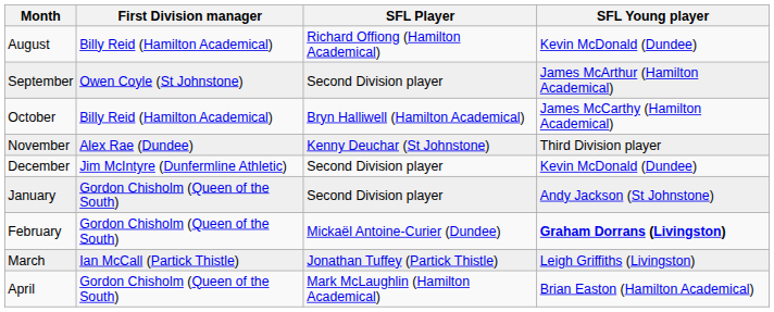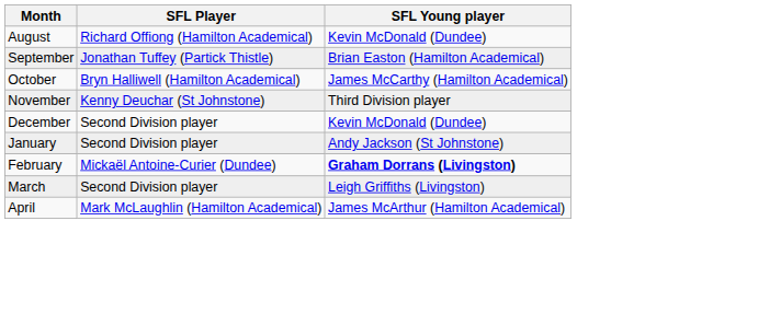 <table class="wikitable" style="font-size:95%">
 <tr>
 <th>Month</th>
-<th>First Division manager</th>
 <th>SFL Player</th>
 <th>SFL Young player</th>
 </tr>
 <tr>
 <td>August</td>
-<td> <a href='#'>Billy Reid</a> (<a href='#'>Hamilton Academical</a>)</td>
 <td> <a href='#'>Richard Offiong</a> (<a href='#'>Hamilton Academical</a>)</td>
 <td> <a href='#'>Kevin McDonald</a> (<a href='#'>Dundee</a>)</td>
 </tr>
 <tr bgcolor="#EFEFEF">
 <td>September</td>
-<td> <a href='#'>Owen Coyle</a> (<a href='#'>St Johnstone</a>)</td>
-<td>Second Division player</td>
-<td>  <a href='#'>James McArthur</a> (<a href='#'>Hamilton Academical</a>)</td>
+<td> <a href='#'>Jonathan Tuffey</a> (<a href='#'>Partick Thistle</a>)</td>
+<td> <a href='#'>Brian Easton</a> (<a href='#'>Hamilton Academical</a>)</td>
 </tr>
 <tr>
 <td>October</td>
-<td> <a href='#'>Billy Reid</a> (<a href='#'>Hamilton Academical</a>)</td>
 <td> <a href='#'>Bryn Halliwell</a> (<a href='#'>Hamilton Academical</a>)</td>
 <td> <a href='#'>James McCarthy</a> (<a href='#'>Hamilton Academical</a>)</td>
 </tr>
 <tr bgcolor="#EFEFEF">
 <td>November</td>
-<td> <a href='#'>Alex Rae</a> (<a href='#'>Dundee</a>)</td>
 <td> <a href='#'>Kenny Deuchar</a> (<a href='#'>St Johnstone</a>)</td>
 <td>Third Division player</td>
 </tr>
 <tr>
 <td>December</td>
-<td> <a href='#'>Jim McIntyre</a> (<a href='#'>Dunfermline Athletic</a>)</td>
 <td>Second Division player</td>
 <td> <a href='#'>Kevin McDonald</a> (<a href='#'>Dundee</a>)</td>
 </tr>
 <tr bgcolor="#EFEFEF">
 <td>January</td>
-<td> <a href='#'>Gordon Chisholm</a> (<a href='#'>Queen of the South</a>)</td>
 <td>Second Division player</td>
 <td> <a href='#'>Andy Jackson</a> (<a href='#'>St Johnstone</a>)</td>
 </tr>
 <tr>
 <td>February</td>
-<td> <a href='#'>Gordon Chisholm</a> (<a href='#'>Queen of the South</a>)</td>
 <td> <a href='#'>Mickaël Antoine-Curier</a> (<a href='#'>Dundee</a>)</td>
 <td><strong> <a href='#'>Graham Dorrans</a> (<a href='#'>Livingston</a>)</strong></td>
 </tr>
 <tr bgcolor="#EFEFEF">
 <td>March</td>
-<td> <a href='#'>Ian McCall</a> (<a href='#'>Partick Thistle</a>)</td>
-<td> <a href='#'>Jonathan Tuffey</a> (<a href='#'>Partick Thistle</a>)</td>
+<td>Second Division player</td>
 <td> <a href='#'>Leigh Griffiths</a> (<a href='#'>Livingston</a>)</td>
 </tr>
 <tr>
 <td>April</td>
-<td> <a href='#'>Gordon Chisholm</a> (<a href='#'>Queen of the South</a>)</td>
 <td> <a href='#'>Mark McLaughlin</a> (<a href='#'>Hamilton Academical</a>)</td>
-<td> <a href='#'>Brian Easton</a> (<a href='#'>Hamilton Academical</a>)</td>
+<td>  <a href='#'>James McArthur</a> (<a href='#'>Hamilton Academical</a>)</td>
 </tr>
 </table>
